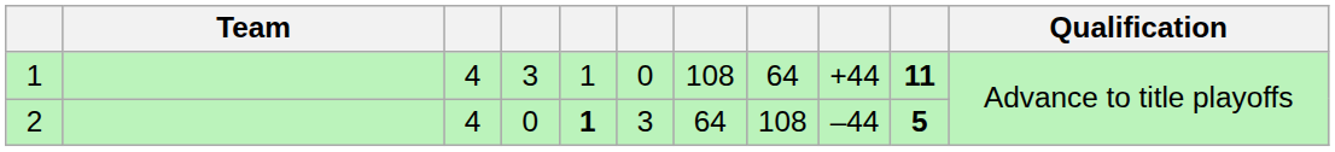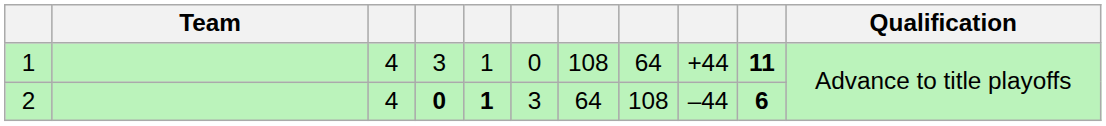 <table class="wikitable" style="text-align:center;">
 <tr>
 <th style="width:1.5em;"></th>
 <th style="width:12.5em">Team</th>
 <th style="width:1.5em;"></th>
 <th style="width:1.5em;"></th>
 <th style="width:1.5em;"></th>
 <th style="width:1.5em;"></th>
 <th style="width:2.0em;"></th>
 <th style="width:2.0em;"></th>
 <th style="width:2.0em;"></th>
 <th style="width:1.5em;"></th>
 <th style="width:12.5em">Qualification</th>
 </tr>
 <tr bgcolor=#bbf3bb>
 <td>1</td>
 <td align=left></td>
 <td>4</td>
 <td>3</td>
 <td>1</td>
 <td>0</td>
 <td>108</td>
 <td>64</td>
 <td>+44</td>
 <td><strong>11</strong></td>
 <td rowspan="2">Advance to title playoffs</td>
 </tr>
 <tr bgcolor=#bbf3bb>
 <td>2</td>
 <td align=left></td>
 <td>4</td>
-<td>0</td>
+<td><strong>0</strong></td>
 <td><strong>1</strong></td>
 <td>3</td>
 <td>64</td>
 <td>108</td>
 <td>–44</td>
-<td><strong>5</strong></td>
+<td><strong>6</strong></td>
 </tr>
 </table>
